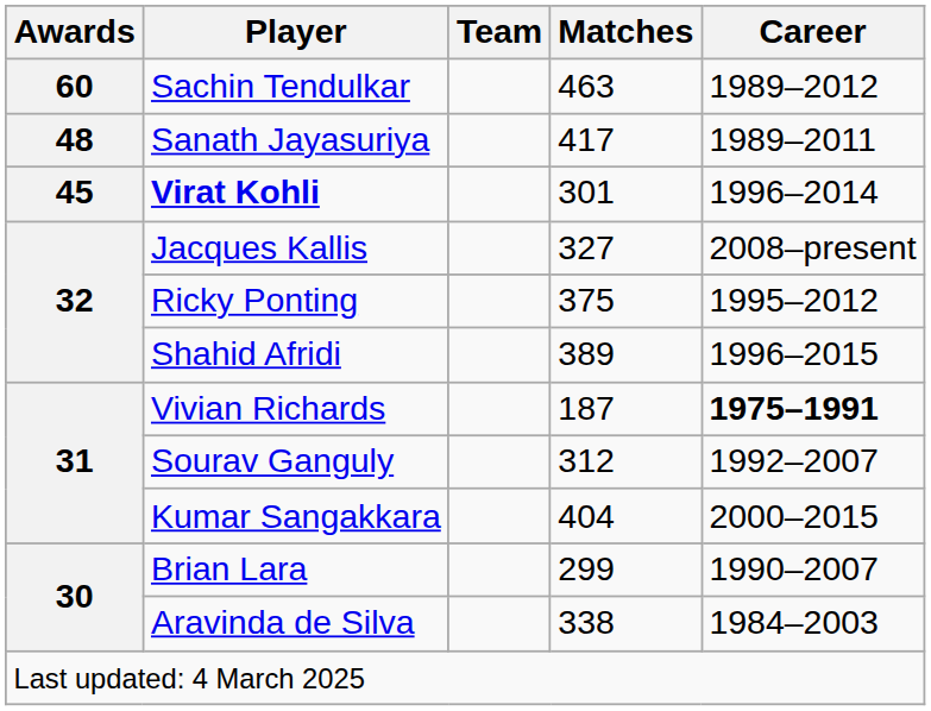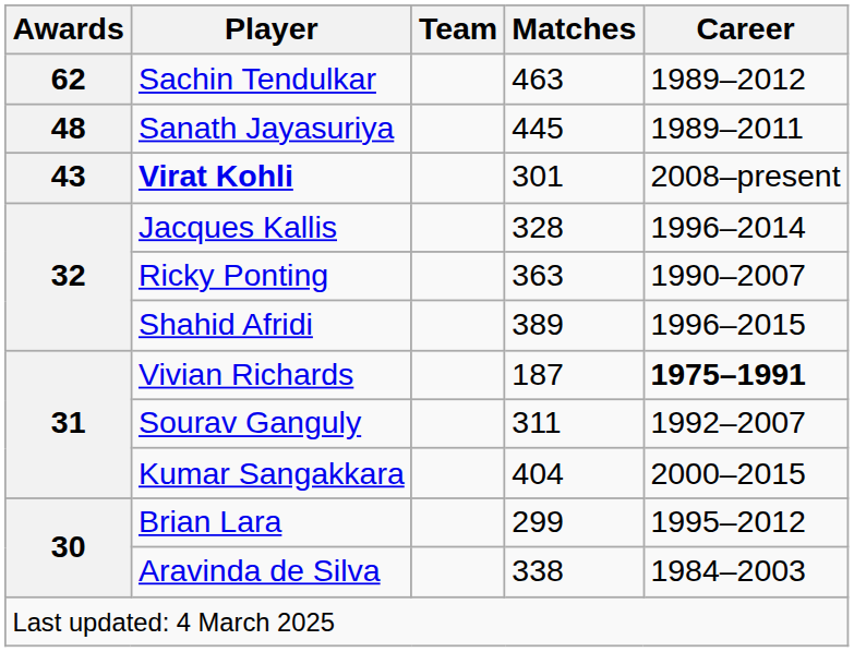 <table class="wikitable">
 <tr>
 <th>Awards</th>
 <th>Player</th>
 <th>Team</th>
 <th>Matches</th>
 <th>Career</th>
 </tr>
 <tr>
-<th>60</th>
+<th>62</th>
 <td><a href='#'>Sachin Tendulkar</a></td>
 <td></td>
 <td>463</td>
 <td>1989–2012</td>
 </tr>
 <tr>
 <th>48</th>
 <td><a href='#'>Sanath Jayasuriya</a></td>
 <td></td>
-<td>417</td>
+<td>445</td>
 <td>1989–2011</td>
 </tr>
 <tr>
-<th>45</th>
+<th>43</th>
 <td><strong><a href='#'>Virat Kohli</a></strong></td>
 <td></td>
 <td>301</td>
-<td>1996–2014</td>
+<td>2008–present</td>
 </tr>
 <tr>
 <th rowspan=3>32</th>
 <td><a href='#'>Jacques Kallis</a></td>
 <td></td>
-<td>327</td>
-<td>2008–present</td>
+<td>328</td>
+<td>1996–2014</td>
 </tr>
 <tr>
 <td><a href='#'>Ricky Ponting</a></td>
 <td></td>
-<td>375</td>
-<td>1995–2012</td>
+<td>363</td>
+<td>1990–2007</td>
 </tr>
 <tr>
 <td><a href='#'>Shahid Afridi</a></td>
 <td></td>
 <td>389</td>
 <td>1996–2015</td>
 </tr>
 <tr>
 <th rowspan=3>31</th>
 <td><a href='#'>Vivian Richards</a></td>
 <td></td>
 <td>187</td>
 <td><strong>1975–1991</strong></td>
 </tr>
 <tr>
 <td><a href='#'>Sourav Ganguly</a></td>
 <td></td>
-<td>312</td>
+<td>311</td>
 <td>1992–2007</td>
 </tr>
 <tr>
 <td><a href='#'>Kumar Sangakkara</a></td>
 <td></td>
 <td>404</td>
 <td>2000–2015</td>
 </tr>
 <tr>
 <th rowspan=2>30</th>
 <td><a href='#'>Brian Lara</a></td>
 <td></td>
 <td>299</td>
-<td>1990–2007</td>
+<td>1995–2012</td>
 </tr>
 <tr>
 <td><a href='#'>Aravinda de Silva</a></td>
 <td></td>
 <td>338</td>
 <td>1984–2003</td>
 </tr>
 <tr>
 <td colspan=5><small>Last updated: 4 March 2025</small></td>
 </tr>
 </table>
